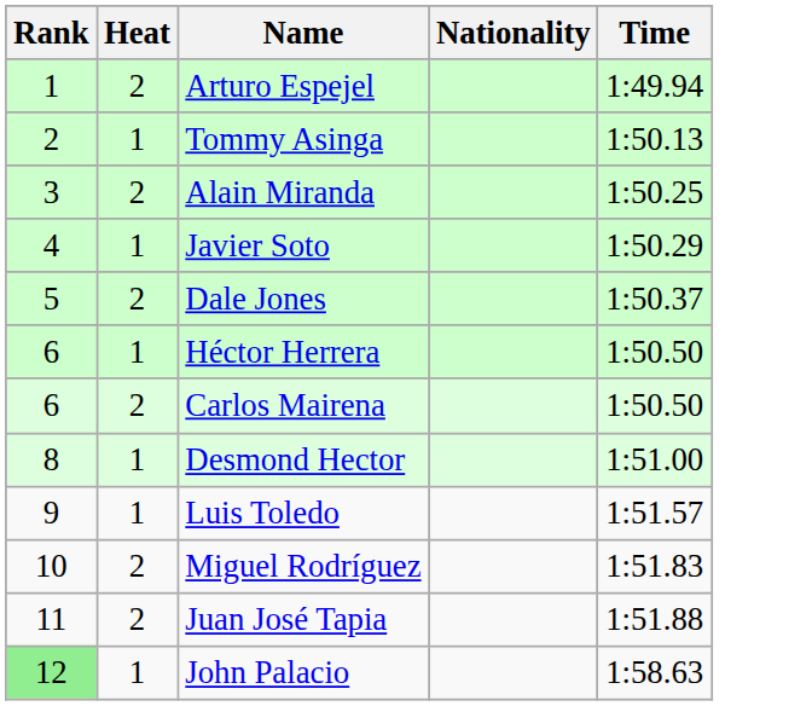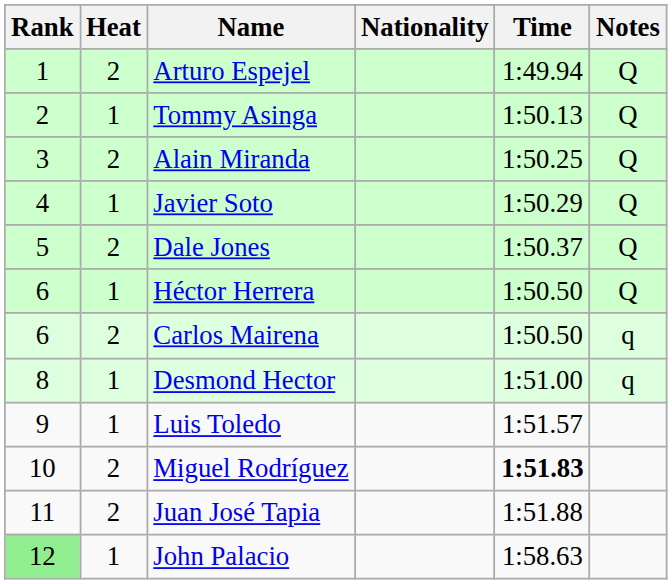 <table class="wikitable sortable" style="text-align:center; font-size:95%">
 <tr>
 <th>Rank</th>
 <th>Heat</th>
 <th>Name</th>
 <th>Nationality</th>
 <th>Time</th>
+<th>Notes</th>
 </tr>
 <tr bgcolor=ccffcc>
 <td>1</td>
 <td>2</td>
 <td align=left><a href='#'>Arturo Espejel</a></td>
 <td align=left></td>
 <td>1:49.94</td>
+<td>Q</td>
 </tr>
 <tr bgcolor=ccffcc>
 <td>2</td>
 <td>1</td>
 <td align=left><a href='#'>Tommy Asinga</a></td>
 <td align=left></td>
 <td>1:50.13</td>
+<td>Q</td>
 </tr>
 <tr bgcolor=ccffcc>
 <td>3</td>
 <td>2</td>
 <td align=left><a href='#'>Alain Miranda</a></td>
 <td align=left></td>
 <td>1:50.25</td>
+<td>Q</td>
 </tr>
 <tr bgcolor=ccffcc>
 <td>4</td>
 <td>1</td>
 <td align=left><a href='#'>Javier Soto</a></td>
 <td align=left></td>
 <td>1:50.29</td>
+<td>Q</td>
 </tr>
 <tr bgcolor=ccffcc>
 <td>5</td>
 <td>2</td>
 <td align=left><a href='#'>Dale Jones</a></td>
 <td align=left></td>
 <td>1:50.37</td>
+<td>Q</td>
 </tr>
 <tr bgcolor=ccffcc>
 <td>6</td>
 <td>1</td>
 <td align=left><a href='#'>Héctor Herrera</a></td>
 <td align=left></td>
 <td>1:50.50</td>
+<td>Q</td>
 </tr>
 <tr bgcolor=ddffdd>
 <td>6</td>
 <td>2</td>
 <td align=left><a href='#'>Carlos Mairena</a></td>
 <td align=left></td>
 <td>1:50.50</td>
+<td>q</td>
 </tr>
 <tr bgcolor=ddffdd>
 <td>8</td>
 <td>1</td>
 <td align=left><a href='#'>Desmond Hector</a></td>
 <td align=left></td>
 <td>1:51.00</td>
+<td>q</td>
 </tr>
 <tr>
 <td>9</td>
 <td>1</td>
 <td align=left><a href='#'>Luis Toledo</a></td>
 <td align=left></td>
 <td>1:51.57</td>
+<td></td>
 </tr>
 <tr>
 <td>10</td>
 <td>2</td>
 <td align=left><a href='#'>Miguel Rodríguez</a></td>
 <td align=left></td>
-<td>1:51.83</td>
+<td><strong>1:51.83</strong></td>
+<td></td>
 </tr>
 <tr>
 <td>11</td>
 <td>2</td>
 <td align=left><a href='#'>Juan José Tapia</a></td>
 <td align=left></td>
 <td>1:51.88</td>
+<td></td>
 </tr>
 <tr>
 <td style="background: lightgreen;">12</td>
 <td>1</td>
 <td align=left><a href='#'>John Palacio</a></td>
 <td align=left></td>
 <td>1:58.63</td>
+<td></td>
 </tr>
 </table>
